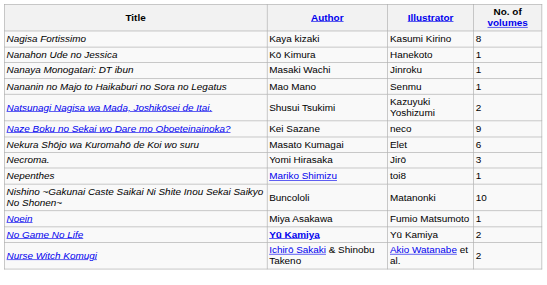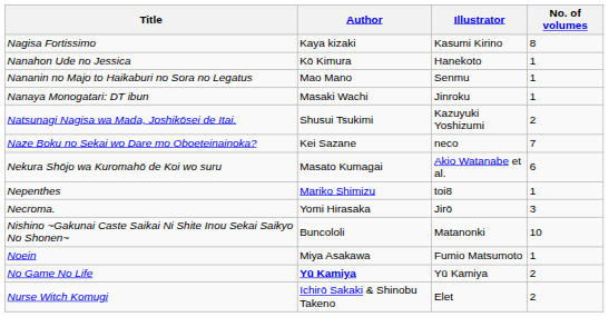 <table class="wikitable">
 <tr>
 <th scope="col">Title</th>
 <th scope="col"><a href='#'>Author</a></th>
 <th scope="col"><a href='#'>Illustrator</a></th>
 <th scope="col">No. of <a href='#'>volumes</a></th>
 </tr>
 <tr>
 <td><em>Nagisa Fortissimo</em></td>
 <td>Kaya kizaki</td>
 <td>Kasumi Kirino</td>
 <td>8</td>
 </tr>
 <tr>
 <td><em>Nanahon Ude no Jessica</em></td>
 <td>Kō Kimura</td>
 <td>Hanekoto</td>
 <td>1</td>
 </tr>
 <tr>
+<td><em>Nananin no Majo to Haikaburi no Sora no Legatus</em></td>
+<td>Mao Mano</td>
+<td>Senmu</td>
+<td>1</td>
+</tr>
+<tr>
 <td><em>Nanaya Monogatari: DT ibun</em></td>
 <td>Masaki Wachi</td>
 <td>Jinroku</td>
-<td>1</td>
-</tr>
-<tr>
-<td><em>Nananin no Majo to Haikaburi no Sora no Legatus</em></td>
-<td>Mao Mano</td>
-<td>Senmu</td>
 <td>1</td>
 </tr>
 <tr>
 <td><em><a href='#'>Natsunagi Nagisa wa Mada, Joshikōsei de Itai.</a></em></td>
 <td>Shusui Tsukimi</td>
 <td>Kazuyuki Yoshizumi</td>
 <td>2</td>
 </tr>
 <tr>
 <td><em><a href='#'>Naze Boku no Sekai wo Dare mo Oboeteinainoka?</a></em></td>
 <td>Kei Sazane</td>
 <td>neco</td>
-<td>9</td>
+<td>7</td>
 </tr>
 <tr>
 <td><em>Nekura Shōjo wa Kuromahō de Koi wo suru</em></td>
 <td>Masato Kumagai</td>
-<td>Elet</td>
+<td><a href='#'>Akio Watanabe</a> et al.</td>
 <td>6</td>
+</tr>
+<tr>
+<td><em>Nepenthes</em></td>
+<td><a href='#'>Mariko Shimizu</a></td>
+<td>toi8</td>
+<td>1</td>
 </tr>
 <tr>
 <td><em>Necroma.</em></td>
 <td>Yomi Hirasaka</td>
 <td>Jirō</td>
 <td>3</td>
-</tr>
-<tr>
-<td><em>Nepenthes</em></td>
-<td><a href='#'>Mariko Shimizu</a></td>
-<td>toi8</td>
-<td>1</td>
 </tr>
 <tr>
 <td><em>Nishino ~Gakunai Caste Saikai Ni Shite Inou Sekai Saikyo No Shonen~</em></td>
 <td>Buncololi</td>
 <td>Matanonki</td>
 <td>10</td>
 </tr>
 <tr>
 <td><em><a href='#'>Noein</a></em></td>
 <td>Miya Asakawa</td>
 <td>Fumio Matsumoto</td>
 <td>1</td>
 </tr>
 <tr>
 <td><em><a href='#'>No Game No Life</a></em></td>
 <td><strong><a href='#'>Yū Kamiya</a></strong></td>
 <td>Yū Kamiya</td>
 <td>2</td>
 </tr>
 <tr>
 <td><em><a href='#'>Nurse Witch Komugi</a></em></td>
 <td><a href='#'>Ichirō Sakaki</a> & Shinobu Takeno</td>
-<td><a href='#'>Akio Watanabe</a> et al.</td>
+<td>Elet</td>
 <td>2</td>
 </tr>
 </table>
